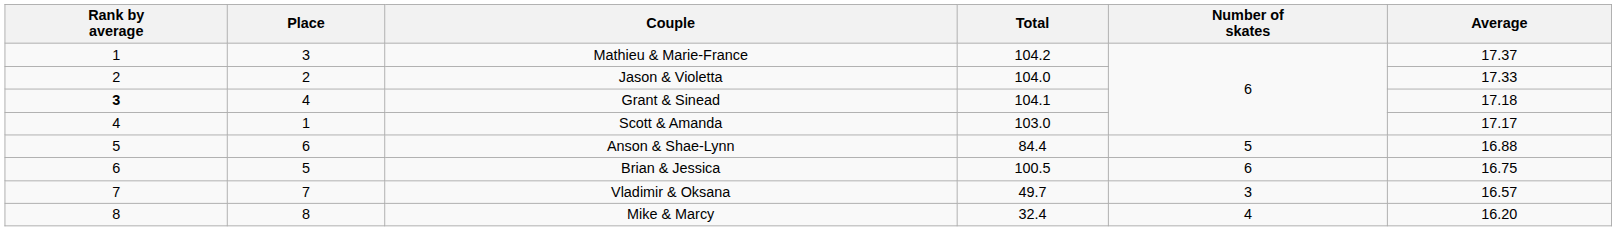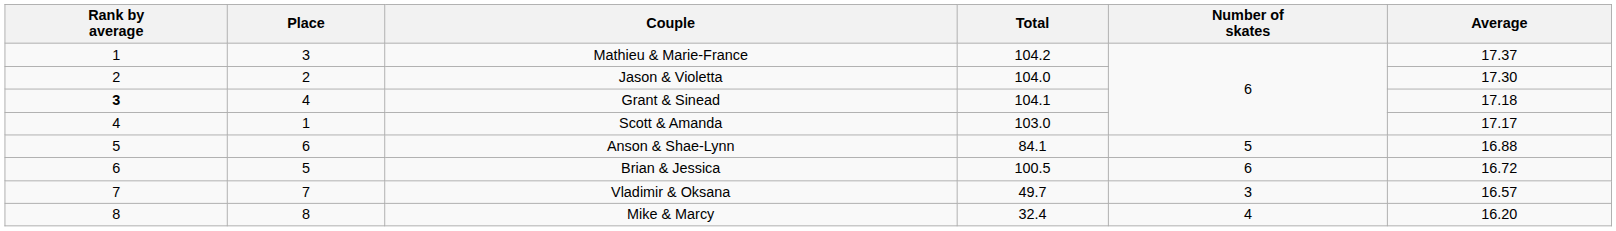 <table class="wikitable sortable" style="text-align:center; margin: 5px; width: 90%">
 <tr>
 <th>Rank by<br> average</th>
 <th>Place</th>
 <th>Couple</th>
 <th>Total</th>
 <th>Number of<br> skates</th>
 <th>Average</th>
 </tr>
 <tr>
 <td>1</td>
 <td>3</td>
 <td>Mathieu & Marie-France</td>
 <td>104.2</td>
 <td rowspan=4>6</td>
 <td>17.37</td>
 </tr>
 <tr>
 <td>2</td>
 <td>2</td>
 <td>Jason & Violetta</td>
 <td>104.0</td>
-<td>17.33</td>
+<td>17.30</td>
 </tr>
 <tr>
 <td><strong>3</strong></td>
 <td>4</td>
 <td>Grant & Sinead</td>
 <td>104.1</td>
 <td>17.18</td>
 </tr>
 <tr>
 <td>4</td>
 <td>1</td>
 <td>Scott & Amanda</td>
 <td>103.0</td>
 <td>17.17</td>
 </tr>
 <tr>
 <td>5</td>
 <td>6</td>
 <td>Anson & Shae-Lynn</td>
-<td>84.4</td>
+<td>84.1</td>
 <td>5</td>
 <td>16.88</td>
 </tr>
 <tr>
 <td>6</td>
 <td>5</td>
 <td>Brian & Jessica</td>
 <td>100.5</td>
 <td>6</td>
-<td>16.75</td>
+<td>16.72</td>
 </tr>
 <tr>
 <td>7</td>
 <td>7</td>
 <td>Vladimir & Oksana</td>
 <td>49.7</td>
 <td>3</td>
 <td>16.57</td>
 </tr>
 <tr>
 <td>8</td>
 <td>8</td>
 <td>Mike & Marcy</td>
 <td>32.4</td>
 <td>4</td>
 <td>16.20</td>
 </tr>
 </table>
